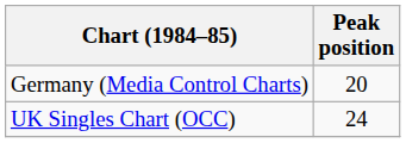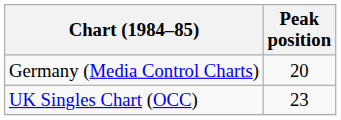 <table class="wikitable sortable plainrowheaders" style="text-align:center">
 <tr>
 <th>Chart (1984–85)</th>
 <th>Peak<br>position</th>
 </tr>
 <tr>
 <td align="left">Germany (<a href='#'>Media Control Charts</a>)</td>
 <td align="center">20</td>
 </tr>
 <tr>
 <td align="left"><a href='#'>UK Singles Chart</a> (<a href='#'>OCC</a>)</td>
-<td align="center">24</td>
+<td align="center">23</td>
 </tr>
 <tr>
 </tr>
 </table>
